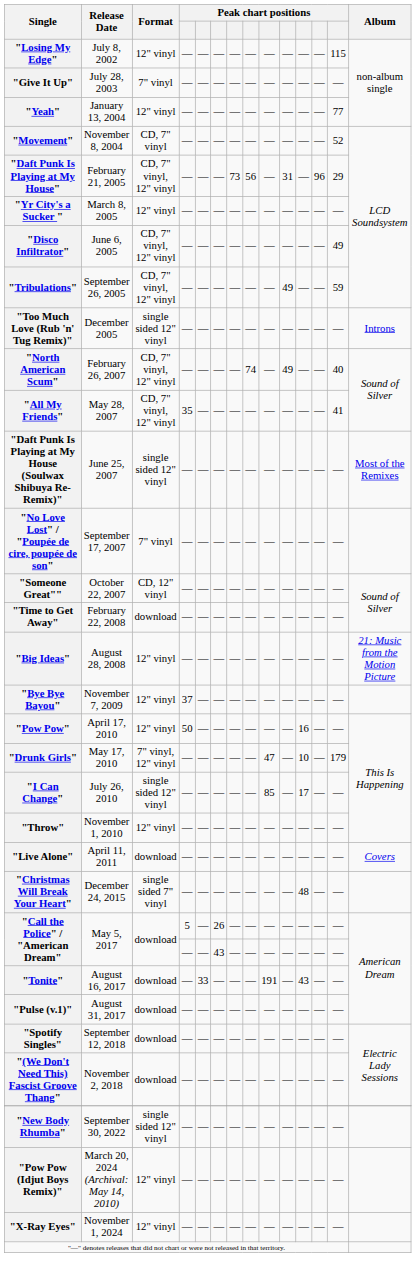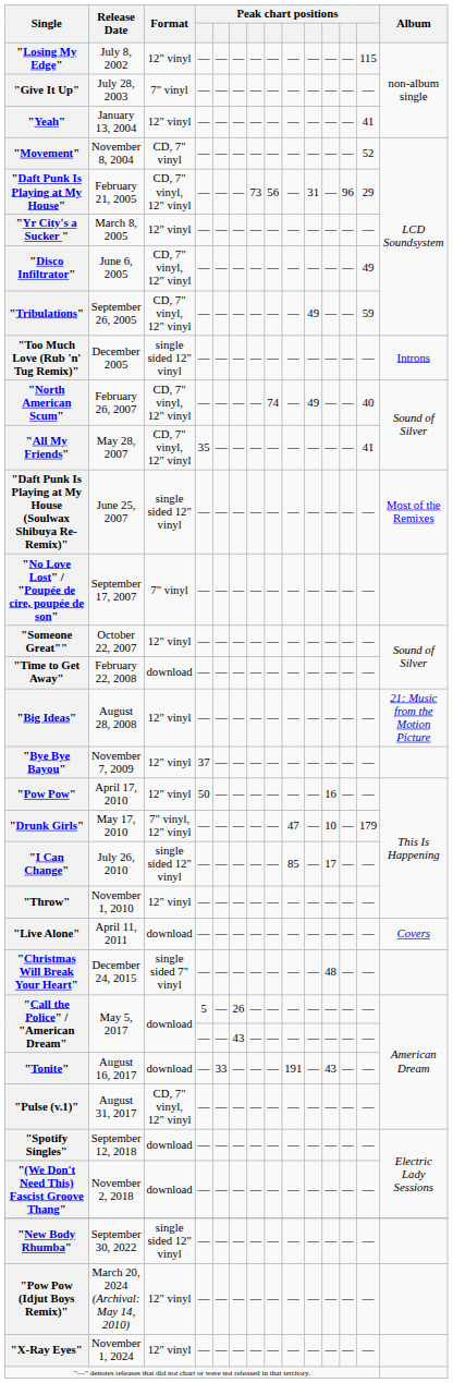 <table class="wikitable plainrowheaders" style="text-align:center;">
 <tr>
 <th scope="col" rowspan="2" style="width:25em;">Single</th>
 <th scope="col" rowspan="2" style="width:1em;">Release Date</th>
 <th scope="col" rowspan="2" style="width:1em;">Format</th>
 <th scope="col" colspan="10">Peak chart positions</th>
 <th scope="col" rowspan="2" style="width:16em;">Album</th>
 </tr>
 <tr style="line-height:1.2">
 <th width="35"><br></th>
 <th width="35"><br></th>
 <th width="35"><br></th>
 <th width="35"><br></th>
 <th width="35"><br></th>
 <th width="35"><br></th>
 <th style="width:30px;"><br></th>
 <th width="35"><br></th>
 <th width="35"><br></th>
 <th width="35"><br></th>
 </tr>
 <tr>
 <th scope="row">"<a href='#'>Losing My Edge</a>"</th>
 <td>July 8, 2002</td>
 <td>12" vinyl</td>
 <td>—</td>
 <td>—</td>
 <td>—</td>
 <td>—</td>
 <td>—</td>
 <td>—</td>
 <td>—</td>
 <td>—</td>
 <td>—</td>
 <td>115</td>
 <td rowspan="3">non-album single</td>
 </tr>
 <tr>
 <th scope="row">"Give It Up"</th>
 <td>July 28, 2003</td>
 <td>7" vinyl</td>
 <td>—</td>
 <td>—</td>
 <td>—</td>
 <td>—</td>
 <td>—</td>
 <td>—</td>
 <td>—</td>
 <td>—</td>
 <td>—</td>
 <td>—</td>
 </tr>
 <tr>
 <th scope="row">"<a href='#'>Yeah</a>"</th>
 <td>January 13, 2004</td>
 <td>12" vinyl</td>
 <td>—</td>
 <td>—</td>
 <td>—</td>
 <td>—</td>
 <td>—</td>
 <td>—</td>
 <td>—</td>
 <td>—</td>
 <td>—</td>
-<td>77</td>
+<td>41</td>
 </tr>
 <tr>
 <th scope="row">"<a href='#'>Movement</a>"</th>
 <td>November 8, 2004</td>
 <td>CD, 7" vinyl</td>
 <td>—</td>
 <td>—</td>
 <td>—</td>
 <td>—</td>
 <td>—</td>
 <td>—</td>
 <td>—</td>
 <td>—</td>
 <td>—</td>
 <td>52</td>
 <td rowspan="5"><em>LCD Soundsystem</em></td>
 </tr>
 <tr>
 <th scope="row">"<a href='#'>Daft Punk Is Playing at My House</a>"</th>
 <td>February 21, 2005</td>
 <td>CD, 7" vinyl, 12" vinyl</td>
 <td>—</td>
 <td>—</td>
 <td>—</td>
 <td>73</td>
 <td>56</td>
 <td>—</td>
 <td>31</td>
 <td>—</td>
 <td>96</td>
 <td>29</td>
 </tr>
 <tr>
 <th scope="row">"<a href='#'>Yr City's a Sucker </a>"</th>
 <td>March 8, 2005</td>
 <td>12" vinyl</td>
 <td>—</td>
 <td>—</td>
 <td>—</td>
 <td>—</td>
 <td>—</td>
 <td>—</td>
 <td>—</td>
 <td>—</td>
 <td>—</td>
 <td>—</td>
 </tr>
 <tr>
 <th scope="row">"<a href='#'>Disco Infiltrator</a>"</th>
 <td>June 6, 2005</td>
 <td>CD, 7" vinyl, 12" vinyl</td>
 <td>—</td>
 <td>—</td>
 <td>—</td>
 <td>—</td>
 <td>—</td>
 <td>—</td>
 <td>—</td>
 <td>—</td>
 <td>—</td>
 <td>49</td>
 </tr>
 <tr>
 <th scope="row">"<a href='#'>Tribulations</a>"</th>
 <td>September 26, 2005</td>
 <td>CD, 7" vinyl, 12" vinyl</td>
 <td>—</td>
 <td>—</td>
 <td>—</td>
 <td>—</td>
 <td>—</td>
 <td>—</td>
 <td>49</td>
 <td>—</td>
 <td>—</td>
 <td>59</td>
 </tr>
 <tr>
 <th scope="row">"Too Much Love (Rub 'n' Tug Remix)"</th>
 <td>December 2005</td>
 <td>single sided 12" vinyl</td>
 <td>—</td>
 <td>—</td>
 <td>—</td>
 <td>—</td>
 <td>—</td>
 <td>—</td>
 <td>—</td>
 <td>—</td>
 <td>—</td>
 <td>—</td>
 <td><a href='#'> Introns</a></td>
 </tr>
 <tr>
 <th scope="row">"<a href='#'>North American Scum</a>"</th>
 <td>February 26, 2007</td>
 <td>CD, 7" vinyl, 12" vinyl</td>
 <td>—</td>
 <td>—</td>
 <td>—</td>
 <td>—</td>
 <td>74</td>
 <td>—</td>
 <td>49</td>
 <td>—</td>
 <td>—</td>
 <td>40</td>
 <td rowspan="2"><em>Sound of Silver</em></td>
 </tr>
 <tr>
 <th scope="row">"<a href='#'>All My Friends</a>"</th>
 <td>May 28, 2007</td>
 <td>CD, 7" vinyl, 12" vinyl</td>
 <td>35</td>
 <td>—</td>
 <td>—</td>
 <td>—</td>
 <td>—</td>
 <td>—</td>
 <td>—</td>
 <td>—</td>
 <td>—</td>
 <td>41</td>
 </tr>
 <tr>
 <th scope="row">"Daft Punk Is Playing at My House (Soulwax Shibuya Re-Remix)"</th>
 <td>June 25, 2007</td>
 <td>single sided 12" vinyl</td>
 <td>—</td>
 <td>—</td>
 <td>—</td>
 <td>—</td>
 <td>—</td>
 <td>—</td>
 <td>—</td>
 <td>—</td>
 <td>—</td>
 <td>—</td>
 <td><a href='#'>Most of the Remixes</a></td>
 </tr>
 <tr>
 <th scope="row">"<a href='#'>No Love Lost</a>" / "<a href='#'>Poupée de cire, poupée de son</a>"</th>
 <td>September 17, 2007</td>
 <td>7" vinyl</td>
 <td>—</td>
 <td>—</td>
 <td>—</td>
 <td>—</td>
 <td>—</td>
 <td>—</td>
 <td>—</td>
 <td>—</td>
 <td>—</td>
 <td>—</td>
 <td></td>
 </tr>
 <tr>
 <th scope="row">"Someone Great""</th>
 <td>October 22, 2007</td>
-<td>CD, 12" vinyl</td>
+<td>12" vinyl</td>
 <td>—</td>
 <td>—</td>
 <td>—</td>
 <td>—</td>
 <td>—</td>
 <td>—</td>
 <td>—</td>
 <td>—</td>
 <td>—</td>
 <td>—</td>
 <td rowspan="2"><em>Sound of Silver</em></td>
 </tr>
 <tr>
 <th scope="row">"Time to Get Away"</th>
 <td>February 22, 2008</td>
 <td>download</td>
 <td>—</td>
 <td>—</td>
 <td>—</td>
 <td>—</td>
 <td>—</td>
 <td>—</td>
 <td>—</td>
 <td>—</td>
 <td>—</td>
 <td>—</td>
 </tr>
 <tr>
 <th scope="row">"<a href='#'>Big Ideas</a>"</th>
 <td>August 28, 2008</td>
 <td>12" vinyl</td>
 <td>—</td>
 <td>—</td>
 <td>—</td>
 <td>—</td>
 <td>—</td>
 <td>—</td>
 <td>—</td>
 <td>—</td>
 <td>—</td>
 <td>—</td>
 <td><em><a href='#'>21: Music from the Motion Picture</a></em></td>
 </tr>
 <tr>
 <th scope="row">"<a href='#'>Bye Bye Bayou</a>"</th>
 <td>November 7, 2009</td>
 <td>12" vinyl</td>
 <td>37</td>
 <td>—</td>
 <td>—</td>
 <td>—</td>
 <td>—</td>
 <td>—</td>
 <td>—</td>
 <td>—</td>
 <td>—</td>
 <td>—</td>
 <td></td>
 </tr>
 <tr>
 <th scope="row">"<a href='#'>Pow Pow</a>"</th>
 <td>April 17, 2010</td>
 <td>12" vinyl</td>
 <td>50</td>
 <td>—</td>
 <td>—</td>
 <td>—</td>
 <td>—</td>
 <td>—</td>
 <td>—</td>
 <td>16</td>
 <td>—</td>
 <td>—</td>
 <td rowspan="4"><em>This Is Happening</em></td>
 </tr>
 <tr>
 <th scope="row">"<a href='#'>Drunk Girls</a>"</th>
 <td>May 17, 2010</td>
 <td>7" vinyl, 12" vinyl</td>
 <td>—</td>
 <td>—</td>
 <td>—</td>
 <td>—</td>
 <td>—</td>
 <td>47</td>
 <td>—</td>
 <td>10</td>
 <td>—</td>
 <td>179</td>
 </tr>
 <tr>
 <th scope="row">"<a href='#'>I Can Change</a>"</th>
 <td>July 26, 2010</td>
 <td>single sided 12" vinyl</td>
 <td>—</td>
 <td>—</td>
 <td>—</td>
 <td>—</td>
 <td>—</td>
 <td>85</td>
 <td>—</td>
 <td>17</td>
 <td>—</td>
 <td>—</td>
 </tr>
 <tr>
 <th scope="row">"Throw"</th>
 <td>November 1, 2010</td>
 <td>12" vinyl</td>
 <td>—</td>
 <td>—</td>
 <td>—</td>
 <td>—</td>
 <td>—</td>
 <td>—</td>
 <td>—</td>
 <td>—</td>
 <td>—</td>
 <td>—</td>
 </tr>
 <tr>
 <th scope="row">"Live Alone"</th>
 <td>April 11, 2011</td>
 <td>download</td>
 <td>—</td>
 <td>—</td>
 <td>—</td>
 <td>—</td>
 <td>—</td>
 <td>—</td>
 <td>—</td>
 <td>—</td>
 <td>—</td>
 <td>—</td>
 <td><em><a href='#'>Covers</a></em></td>
 </tr>
 <tr>
 <th scope="row">"<a href='#'>Christmas Will Break Your Heart</a>"</th>
 <td>December 24, 2015</td>
 <td>single sided 7" vinyl</td>
 <td>—</td>
 <td>—</td>
 <td>—</td>
 <td>—</td>
 <td>—</td>
 <td>—</td>
 <td>—</td>
 <td>48</td>
 <td>—</td>
 <td>—</td>
 <td></td>
 </tr>
 <tr>
 <th scope="row" rowspan="2">"<a href='#'>Call the Police</a>" /<br>"American Dream"</th>
 <td rowspan="2">May 5, 2017</td>
 <td rowspan="2">download</td>
 <td>5</td>
 <td>—</td>
 <td>26</td>
 <td>—</td>
 <td>—</td>
 <td>—</td>
 <td>—</td>
 <td>—</td>
 <td>—</td>
 <td>—</td>
 <td rowspan="4"><em>American Dream</em></td>
 </tr>
 <tr>
 <td>—</td>
 <td>—</td>
 <td>43</td>
 <td>—</td>
 <td>—</td>
 <td>—</td>
 <td>—</td>
 <td>—</td>
 <td>—</td>
 <td>—</td>
 </tr>
 <tr>
 <th scope="row">"<a href='#'>Tonite</a>"</th>
 <td>August 16, 2017</td>
 <td>download</td>
 <td>—</td>
 <td>33</td>
 <td>—</td>
 <td>—</td>
 <td>—</td>
 <td>191</td>
 <td>—</td>
 <td>43</td>
 <td>—</td>
 <td>—</td>
 </tr>
 <tr>
 <th scope="row">"Pulse (v.1)"</th>
 <td>August 31, 2017</td>
-<td>download</td>
+<td>CD, 7" vinyl, 12" vinyl</td>
 <td>—</td>
 <td>—</td>
 <td>—</td>
 <td>—</td>
 <td>—</td>
 <td>—</td>
 <td>—</td>
 <td>—</td>
 <td>—</td>
 <td>—</td>
 </tr>
 <tr>
 <th scope="row">"Spotify Singles"</th>
 <td>September 12, 2018</td>
 <td>download</td>
 <td>—</td>
 <td>—</td>
 <td>—</td>
 <td>—</td>
 <td>—</td>
 <td>—</td>
 <td>—</td>
 <td>—</td>
 <td>—</td>
 <td>—</td>
 <td rowspan="2"><em>Electric Lady Sessions</em></td>
 </tr>
 <tr>
 <th scope="row">"<a href='#'>(We Don't Need This) Fascist Groove Thang</a>"</th>
 <td>November 2, 2018</td>
 <td>download</td>
 <td>—</td>
 <td>—</td>
 <td>—</td>
 <td>—</td>
 <td>—</td>
 <td>—</td>
 <td>—</td>
 <td>—</td>
 <td>—</td>
 <td>—</td>
 </tr>
 <tr>
 </tr>
 <tr>
 <th scope="row">"<a href='#'>New Body Rhumba</a>"</th>
 <td>September 30, 2022</td>
 <td>single sided 12" vinyl</td>
 <td>—</td>
 <td>—</td>
 <td>—</td>
 <td>—</td>
 <td>—</td>
 <td>—</td>
 <td>—</td>
 <td>—</td>
 <td>—</td>
 <td>—</td>
 <td></td>
 </tr>
 <tr>
 <th scope="row">"Pow Pow (Idjut Boys Remix)"</th>
 <td>March 20, 2024 <em>(Archival: May 14, 2010)</em></td>
 <td>12" vinyl</td>
 <td>—</td>
 <td>—</td>
 <td>—</td>
 <td>—</td>
 <td>—</td>
 <td>—</td>
 <td>—</td>
 <td>—</td>
 <td>—</td>
 <td>—</td>
 <td></td>
 </tr>
 <tr>
 <th scope="row">"X-Ray Eyes"</th>
 <td>November 1, 2024</td>
 <td>12" vinyl</td>
 <td>—</td>
 <td>—</td>
 <td>—</td>
 <td>—</td>
 <td>—</td>
 <td>—</td>
 <td>—</td>
 <td>—</td>
 <td>—</td>
 <td>—</td>
 <td></td>
 </tr>
 <tr>
 <td colspan="13" style="font-size: 8pt">"—" denotes releases that did not chart or were not released in that territory.</td>
 </tr>
 </table>
